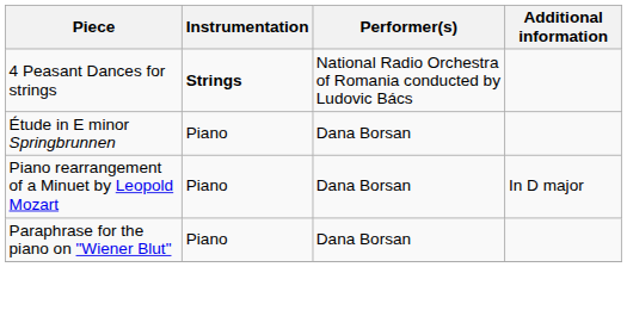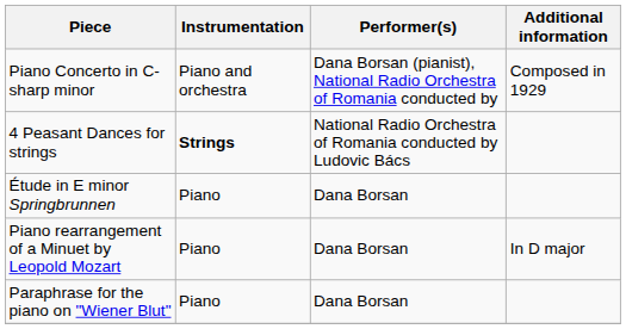 <table class="wikitable">
 <tr>
 <th>Piece</th>
 <th>Instrumentation</th>
 <th>Performer(s)</th>
 <th>Additional information</th>
+</tr>
+<tr>
+<td>Piano Concerto in C-sharp minor</td>
+<td>Piano and orchestra</td>
+<td>Dana Borsan (pianist), <a href='#'>National Radio Orchestra of Romania</a> conducted by </td>
+<td>Composed in 1929</td>
 </tr>
 <tr>
 <td>4 Peasant Dances for strings</td>
 <td><strong>Strings</strong></td>
 <td>National Radio Orchestra of Romania conducted by Ludovic Bács</td>
 <td></td>
 </tr>
 <tr>
 <td>Étude in E minor <em>Springbrunnen</em></td>
 <td>Piano</td>
 <td>Dana Borsan</td>
 <td></td>
 </tr>
 <tr>
 <td>Piano rearrangement of a Minuet by <a href='#'>Leopold Mozart</a></td>
 <td>Piano</td>
 <td>Dana Borsan</td>
 <td>In D major</td>
 </tr>
 <tr>
 <td>Paraphrase for the piano on <a href='#'>"Wiener Blut"</a></td>
 <td>Piano</td>
 <td>Dana Borsan</td>
 <td></td>
 </tr>
 <tr>
 </tr>
 </table>
